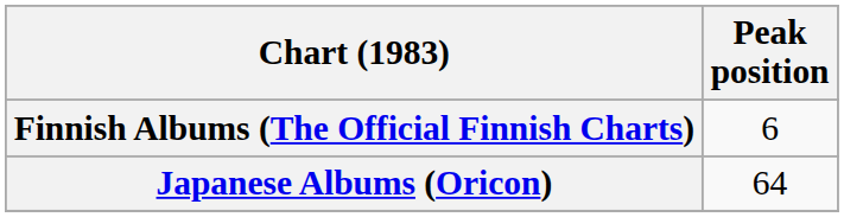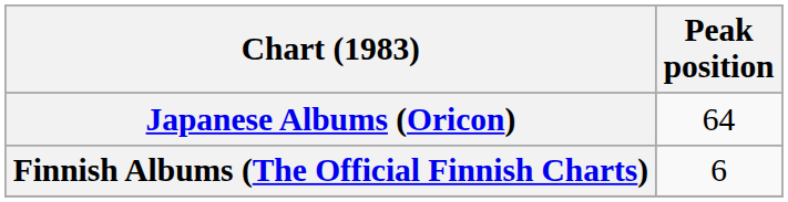 <table class="wikitable sortable plainrowheaders" style="text-align:center">
 <tr>
 <th scope=col>Chart (1983)</th>
 <th scope=col>Peak<br>position</th>
 </tr>
 <tr>
+<th scope=row><a href='#'>Japanese Albums</a> (<a href='#'>Oricon</a>)</th>
+<td align="center">64</td>
+</tr>
+<tr>
 <th scope="row">Finnish Albums (<a href='#'>The Official Finnish Charts</a>)</th>
 <td align="center">6</td>
 </tr>
 <tr>
-<th scope=row><a href='#'>Japanese Albums</a> (<a href='#'>Oricon</a>)</th>
-<td align="center">64</td>
-</tr>
-<tr>
 </tr>
 </table>
